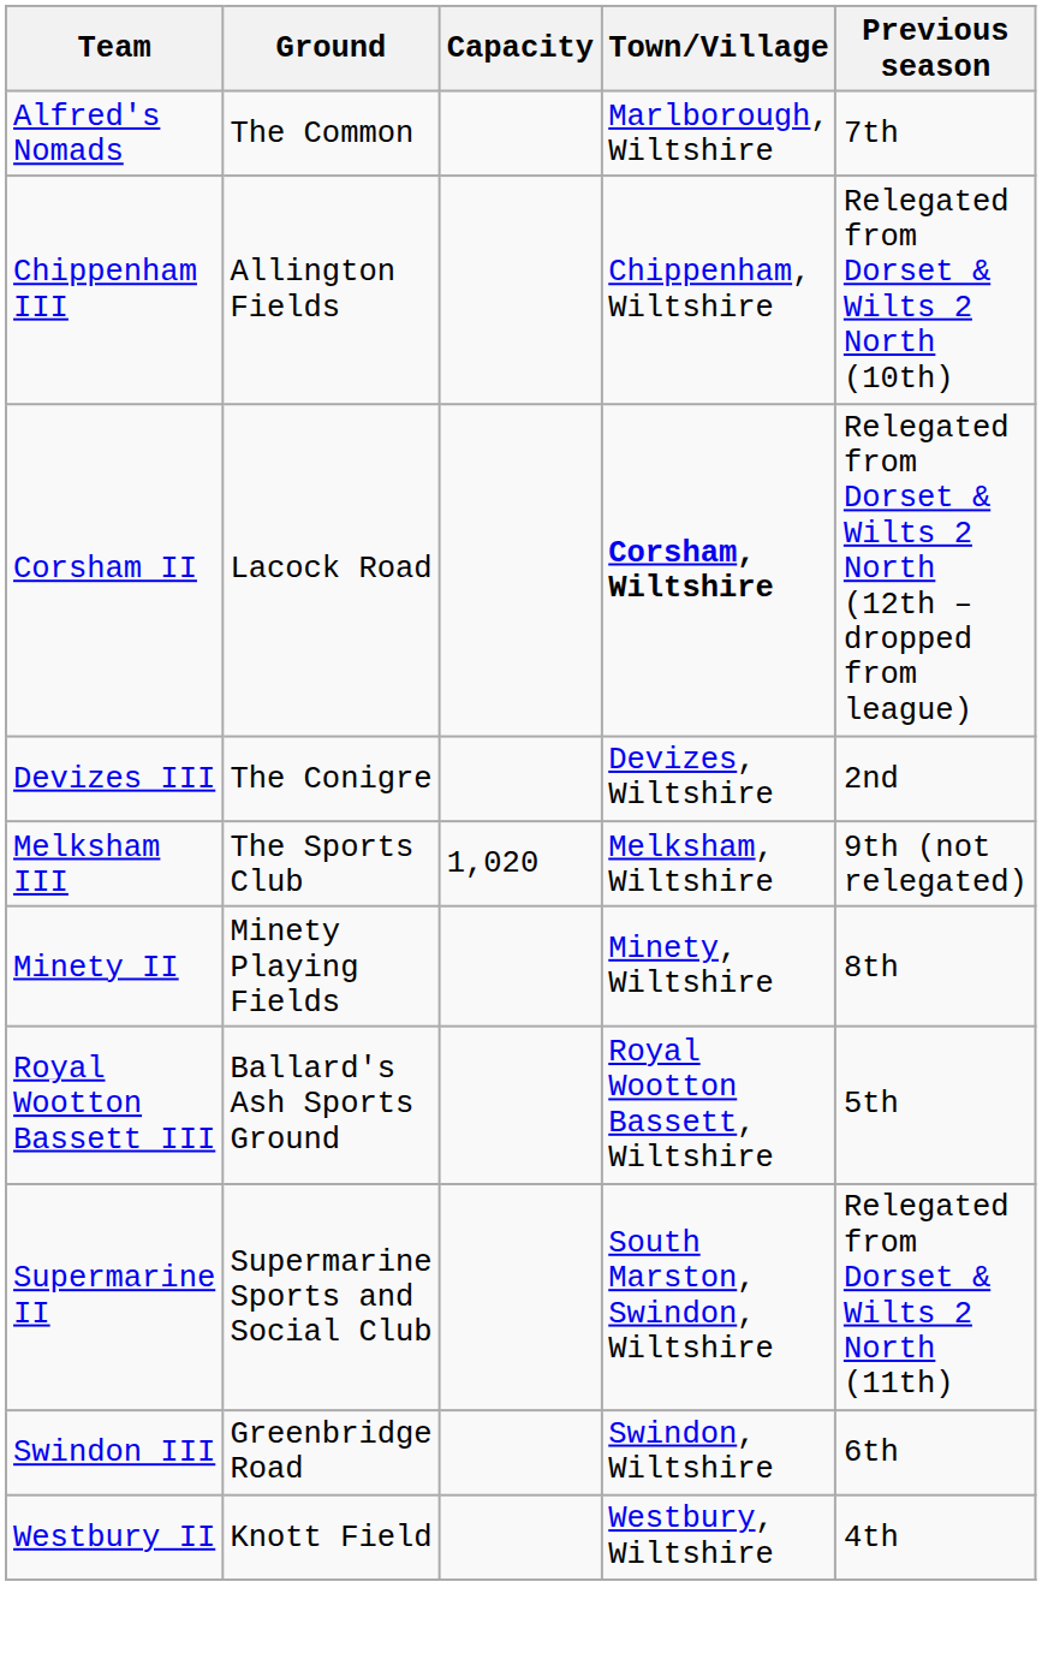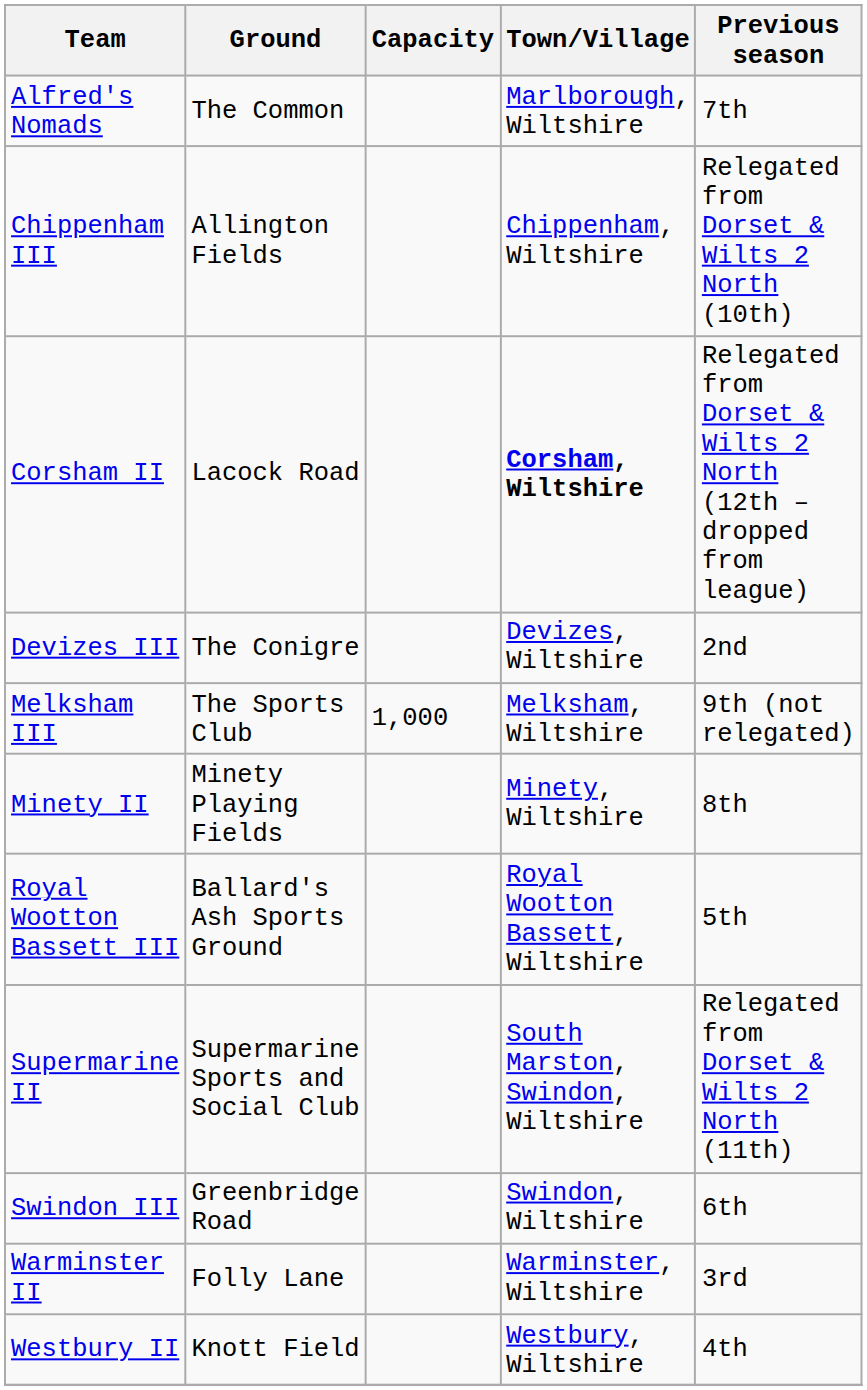 <table class="wikitable sortable" width=65%>
 <tr>
 <th width=20%>Team</th>
 <th width=20%>Ground</th>
 <th width=8%>Capacity</th>
 <th width=27%>Town/Village</th>
 <th width=25%>Previous season</th>
 </tr>
 <tr>
 <td><a href='#'>Alfred's Nomads</a></td>
 <td>The Common</td>
 <td></td>
 <td><a href='#'>Marlborough</a>, Wiltshire</td>
 <td>7th</td>
 </tr>
 <tr>
 <td><a href='#'>Chippenham III</a></td>
 <td>Allington Fields</td>
 <td></td>
 <td><a href='#'>Chippenham</a>, Wiltshire</td>
 <td>Relegated from <a href='#'>Dorset & Wilts 2 North</a> (10th)</td>
 </tr>
 <tr>
 <td><a href='#'>Corsham II</a></td>
 <td>Lacock Road</td>
 <td></td>
 <td><strong><a href='#'>Corsham</a>, Wiltshire</strong></td>
 <td>Relegated from <a href='#'>Dorset & Wilts 2 North</a> (12th – dropped from league)</td>
 </tr>
 <tr>
 <td><a href='#'>Devizes III</a></td>
 <td>The Conigre</td>
 <td></td>
 <td><a href='#'>Devizes</a>, Wiltshire</td>
 <td>2nd</td>
 </tr>
 <tr>
 <td><a href='#'>Melksham III</a></td>
 <td>The Sports Club</td>
-<td>1,020</td>
+<td>1,000</td>
 <td><a href='#'>Melksham</a>, Wiltshire</td>
 <td>9th (not relegated)</td>
 </tr>
 <tr>
 <td><a href='#'>Minety II</a></td>
 <td>Minety Playing Fields</td>
 <td></td>
 <td><a href='#'>Minety</a>, Wiltshire</td>
 <td>8th</td>
 </tr>
 <tr>
 <td><a href='#'>Royal Wootton Bassett III</a></td>
 <td>Ballard's Ash Sports Ground</td>
 <td></td>
 <td><a href='#'>Royal Wootton Bassett</a>, Wiltshire</td>
 <td>5th</td>
 </tr>
 <tr>
 <td><a href='#'>Supermarine II</a></td>
 <td>Supermarine Sports and Social Club</td>
 <td></td>
 <td><a href='#'>South Marston</a>, <a href='#'>Swindon</a>, Wiltshire</td>
 <td>Relegated from <a href='#'>Dorset & Wilts 2 North</a> (11th)</td>
 </tr>
 <tr>
 <td><a href='#'>Swindon III</a></td>
 <td>Greenbridge Road</td>
 <td></td>
 <td><a href='#'>Swindon</a>, Wiltshire</td>
 <td>6th</td>
 </tr>
 <tr>
+<td><a href='#'>Warminster II</a></td>
+<td>Folly Lane</td>
+<td></td>
+<td><a href='#'>Warminster</a>, Wiltshire</td>
+<td>3rd</td>
+</tr>
+<tr>
 <td><a href='#'>Westbury II</a></td>
 <td>Knott Field</td>
 <td></td>
 <td><a href='#'>Westbury</a>, Wiltshire</td>
 <td>4th</td>
 </tr>
 <tr>
 </tr>
 </table>
